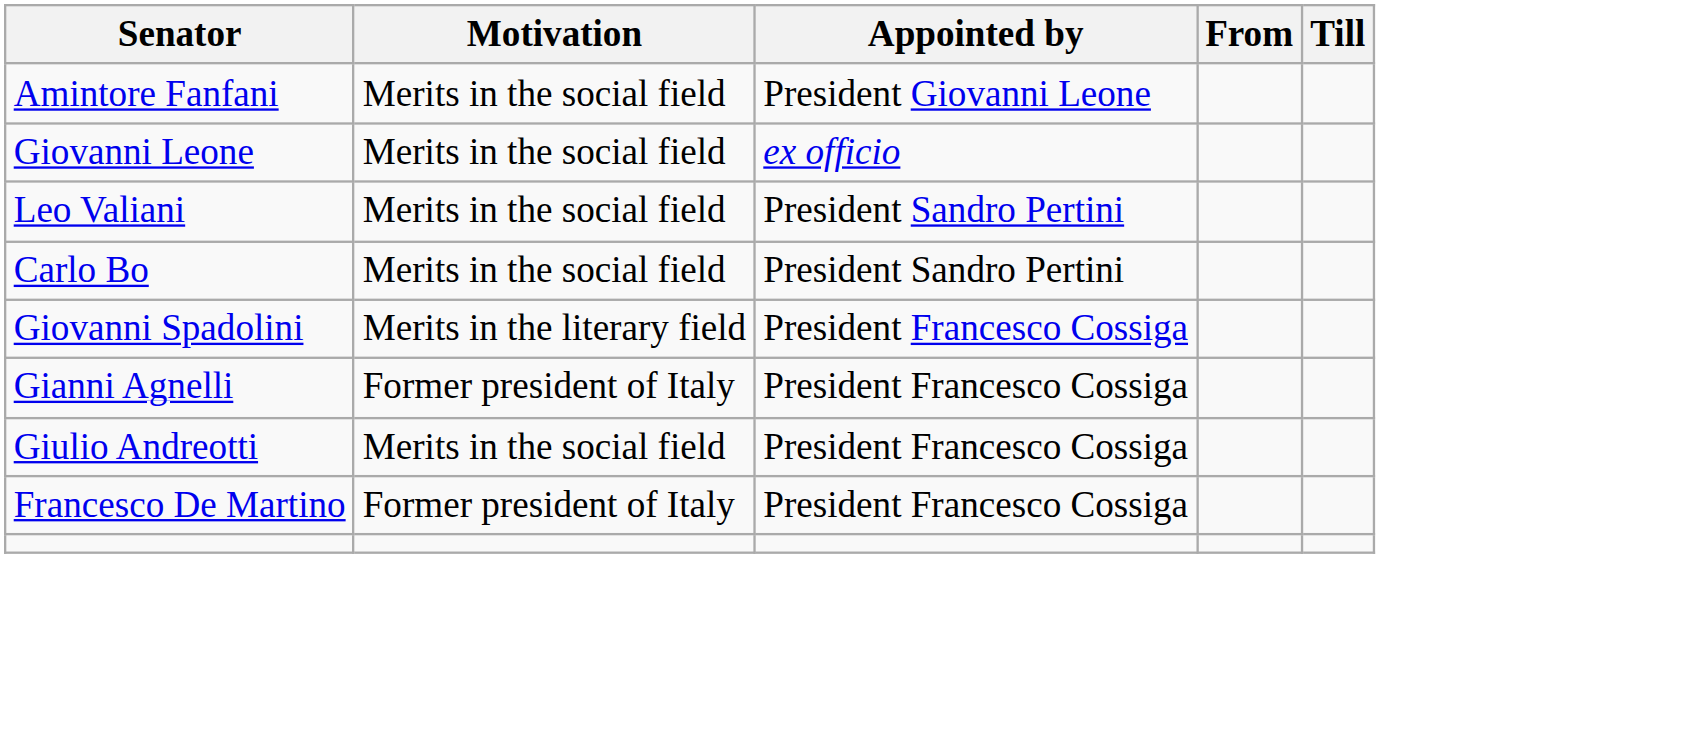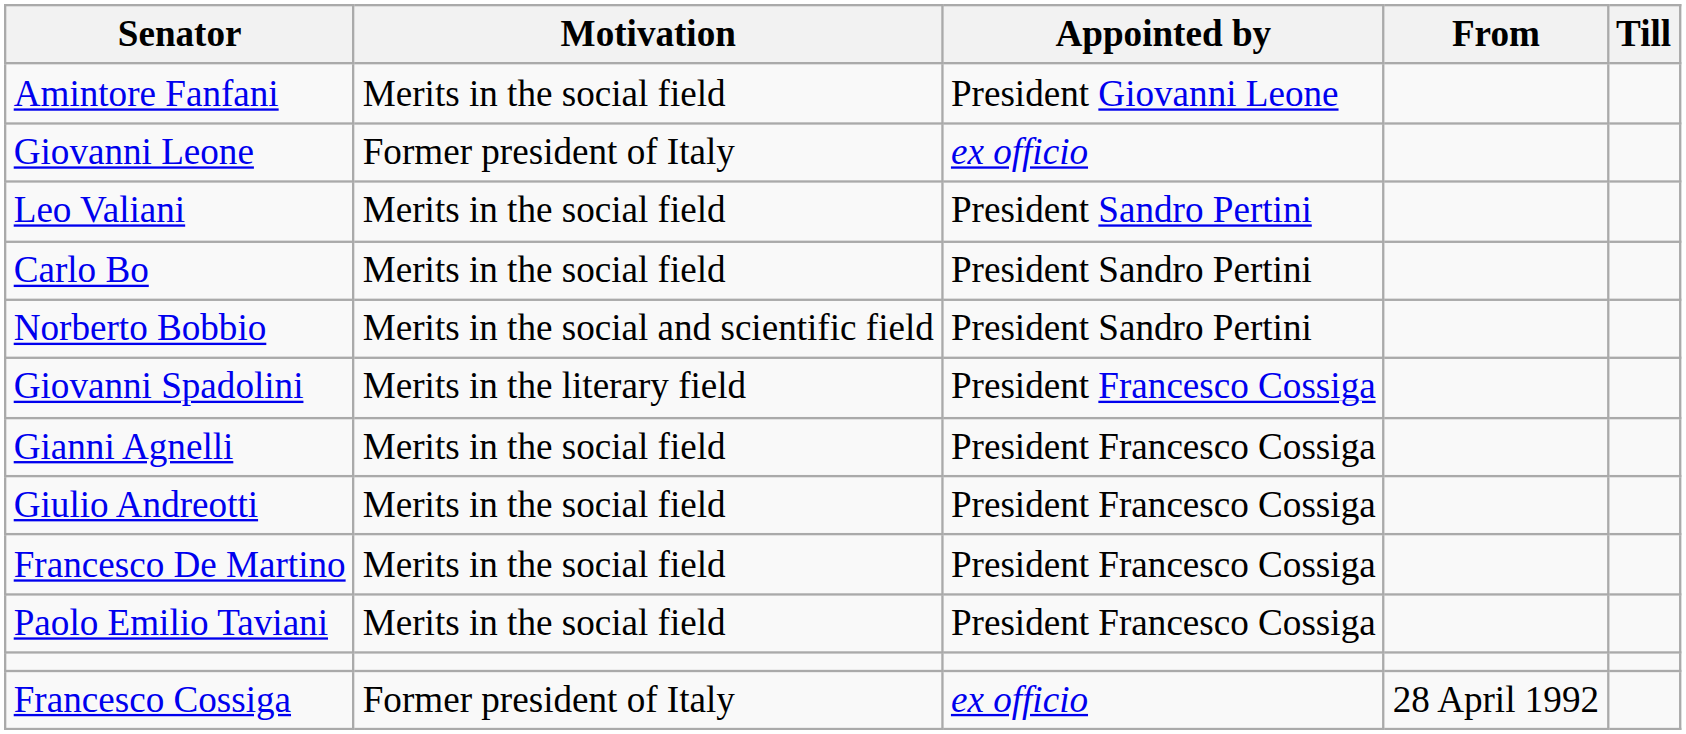 <table class="wikitable">
 <tr>
 <th>Senator</th>
 <th>Motivation</th>
 <th>Appointed by</th>
 <th>From</th>
 <th>Till</th>
 </tr>
 <tr>
 <td><a href='#'>Amintore Fanfani</a></td>
 <td>Merits in the social field</td>
 <td>President <a href='#'>Giovanni Leone</a></td>
 <td></td>
 <td></td>
 </tr>
 <tr>
 <td><a href='#'>Giovanni Leone</a></td>
-<td>Merits in the social field</td>
+<td>Former president of Italy</td>
 <td><em><a href='#'>ex officio</a></em></td>
 <td></td>
 <td></td>
 </tr>
 <tr>
 <td><a href='#'>Leo Valiani</a></td>
 <td>Merits in the social field</td>
 <td>President <a href='#'>Sandro Pertini</a></td>
 <td></td>
 <td></td>
 </tr>
 <tr>
 <td><a href='#'>Carlo Bo</a></td>
 <td>Merits in the social field</td>
 <td>President Sandro Pertini</td>
 <td></td>
 <td></td>
 </tr>
 <tr>
+<td><a href='#'>Norberto Bobbio</a></td>
+<td>Merits in the social and scientific field</td>
+<td>President Sandro Pertini</td>
+<td></td>
+<td></td>
+</tr>
+<tr>
 <td><a href='#'>Giovanni Spadolini</a></td>
 <td>Merits in the literary field</td>
 <td>President <a href='#'>Francesco Cossiga</a></td>
 <td></td>
 <td></td>
 </tr>
 <tr>
 <td><a href='#'>Gianni Agnelli</a></td>
-<td>Former president of Italy</td>
+<td>Merits in the social field</td>
 <td>President Francesco Cossiga</td>
 <td></td>
 <td></td>
 </tr>
 <tr>
 <td><a href='#'>Giulio Andreotti</a></td>
 <td>Merits in the social field</td>
 <td>President Francesco Cossiga</td>
 <td></td>
 <td></td>
 </tr>
 <tr>
 <td><a href='#'>Francesco De Martino</a></td>
-<td>Former president of Italy</td>
+<td>Merits in the social field</td>
+<td>President Francesco Cossiga</td>
+<td></td>
+<td></td>
+</tr>
+<tr>
+<td><a href='#'>Paolo Emilio Taviani</a></td>
+<td>Merits in the social field</td>
 <td>President Francesco Cossiga</td>
 <td></td>
 <td></td>
 </tr>
 <tr>
 <td></td>
 <td></td>
 <td></td>
 <td></td>
 <td></td>
 </tr>
+<tr>
+<td><a href='#'>Francesco Cossiga</a></td>
+<td>Former president of Italy</td>
+<td><em><a href='#'>ex officio</a></em></td>
+<td>28 April 1992</td>
+<td></td>
+</tr>
 </table>
